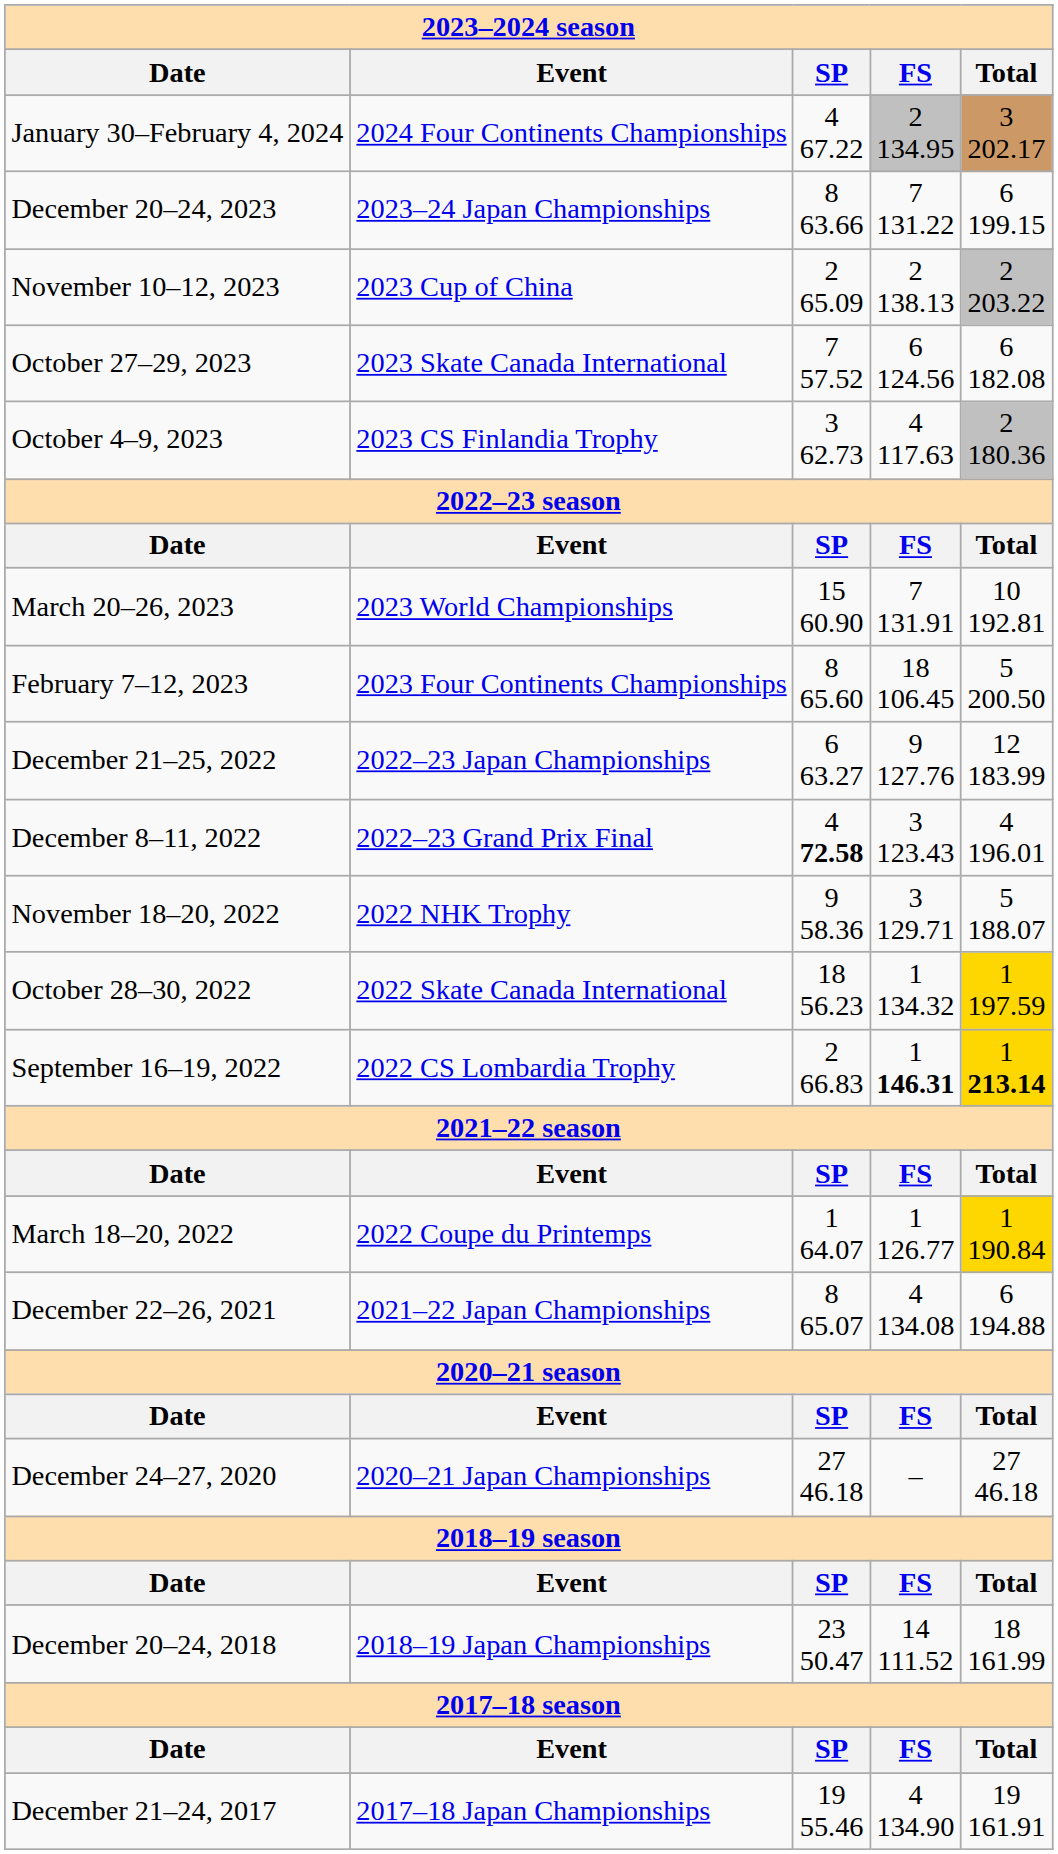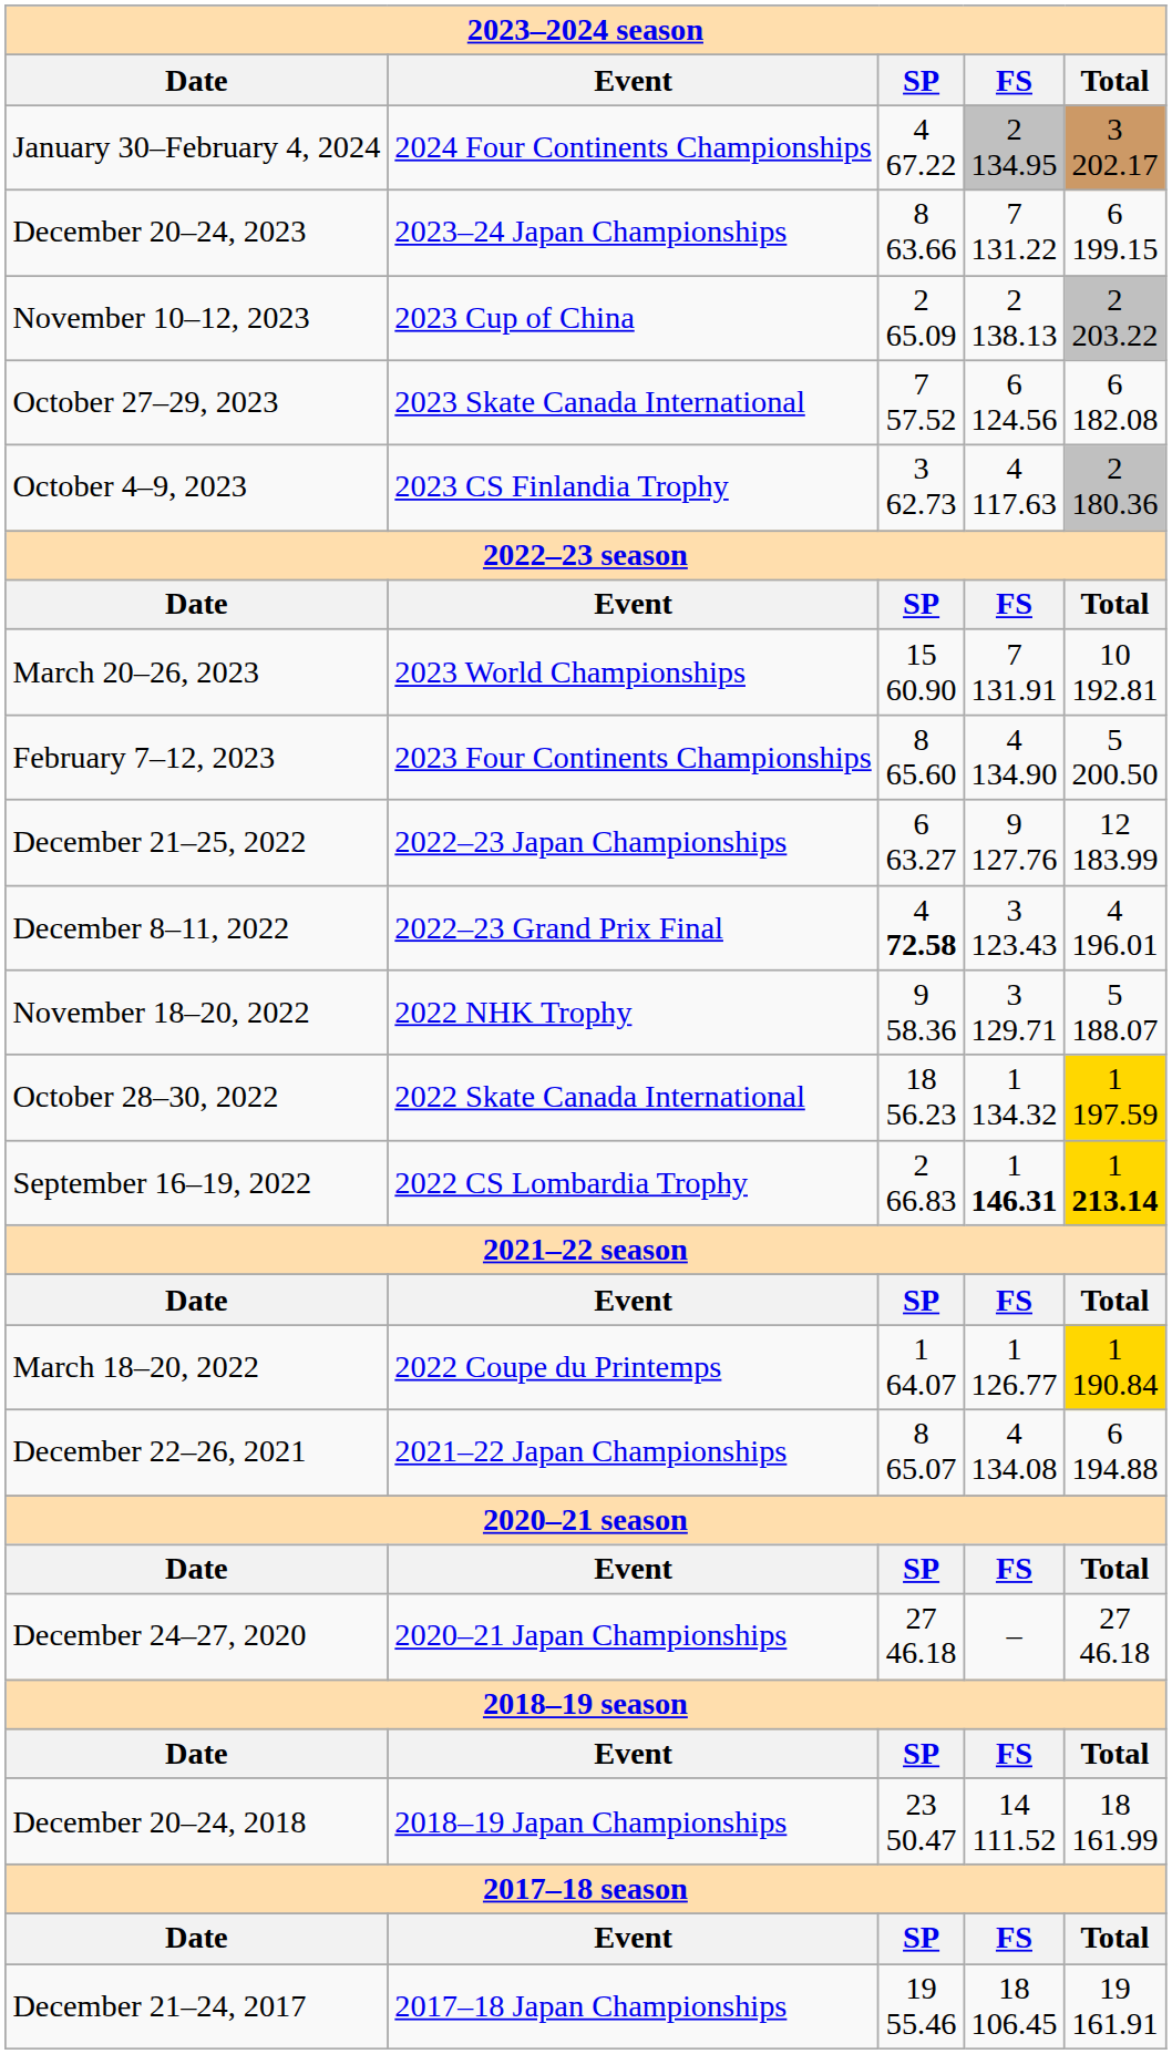 <table class="wikitable">
 <tr>
 <th style="background-color: #ffdead; " colspan=5 align=center><a href='#'><strong>2023–2024 season</strong></a></th>
 </tr>
 <tr>
 <th>Date</th>
 <th>Event</th>
 <th><a href='#'>SP</a></th>
 <th><a href='#'>FS</a></th>
 <th>Total</th>
 </tr>
 <tr>
 <td>January 30–February 4, 2024</td>
 <td><a href='#'>2024 Four Continents Championships</a></td>
 <td align=center>4 <br> 67.22</td>
 <td align=center bgcolor=silver>2 <br> 134.95</td>
 <td align=center bgcolor=cc9966>3 <br> 202.17</td>
 </tr>
 <tr>
 <td>December 20–24, 2023</td>
 <td><a href='#'>2023–24 Japan Championships</a></td>
 <td align=center>8 <br> 63.66</td>
 <td align=center>7 <br> 131.22</td>
 <td align=center>6 <br> 199.15</td>
 </tr>
 <tr>
 <td>November 10–12, 2023</td>
 <td><a href='#'>2023 Cup of China</a></td>
 <td align=center>2 <br> 65.09</td>
 <td align=center>2 <br> 138.13</td>
 <td align=center bgcolor=silver>2 <br> 203.22</td>
 </tr>
 <tr>
 <td>October 27–29, 2023</td>
 <td><a href='#'>2023 Skate Canada International</a></td>
 <td align=center>7 <br> 57.52</td>
 <td align=center>6 <br> 124.56</td>
 <td align=center>6 <br> 182.08</td>
 </tr>
 <tr>
 <td>October 4–9, 2023</td>
 <td><a href='#'>2023 CS Finlandia Trophy</a></td>
 <td align=center>3 <br> 62.73</td>
 <td align=center>4 <br> 117.63</td>
 <td align=center bgcolor=silver>2 <br> 180.36</td>
 </tr>
 <tr>
 <th style="background-color: #ffdead;" colspan=5><a href='#'>2022–23 season</a></th>
 </tr>
 <tr>
 <th>Date</th>
 <th>Event</th>
 <th><a href='#'>SP</a></th>
 <th><a href='#'>FS</a></th>
 <th>Total</th>
 </tr>
 <tr>
 <td>March 20–26, 2023</td>
 <td><a href='#'>2023 World Championships</a></td>
 <td align=center>15 <br> 60.90</td>
 <td align=center>7 <br> 131.91</td>
 <td align=center>10 <br> 192.81</td>
 </tr>
 <tr>
 <td>February 7–12, 2023</td>
 <td><a href='#'>2023 Four Continents Championships</a></td>
 <td align=center>8 <br> 65.60</td>
-<td align=center>18 <br> 106.45</td>
+<td align=center>4 <br> 134.90</td>
 <td align=center>5 <br> 200.50</td>
 </tr>
 <tr>
 <td>December 21–25, 2022</td>
 <td><a href='#'>2022–23 Japan Championships</a></td>
 <td align=center>6 <br> 63.27</td>
 <td align=center>9 <br> 127.76</td>
 <td align=center>12 <br> 183.99</td>
 </tr>
 <tr>
 <td>December 8–11, 2022</td>
 <td><a href='#'>2022–23 Grand Prix Final</a></td>
 <td align=center>4 <br> <strong>72.58</strong></td>
 <td align=center>3 <br> 123.43</td>
 <td align=center>4 <br> 196.01</td>
 </tr>
 <tr>
 <td>November 18–20, 2022</td>
 <td><a href='#'>2022 NHK Trophy</a></td>
 <td align=center>9 <br> 58.36</td>
 <td align=center>3 <br> 129.71</td>
 <td align=center>5 <br> 188.07</td>
 </tr>
 <tr>
 <td>October 28–30, 2022</td>
 <td><a href='#'>2022 Skate Canada International</a></td>
 <td align=center>18 <br> 56.23</td>
 <td align=center>1 <br> 134.32</td>
 <td align=center bgcolor=gold>1 <br> 197.59</td>
 </tr>
 <tr>
 <td>September 16–19, 2022</td>
 <td><a href='#'>2022 CS Lombardia Trophy</a></td>
 <td align=center>2 <br> 66.83</td>
 <td align=center>1 <br> <strong>146.31</strong></td>
 <td align=center bgcolor=gold>1 <br> <strong>213.14</strong></td>
 </tr>
 <tr>
 <th style="background-color: #ffdead;" colspan=5><a href='#'>2021–22 season</a></th>
 </tr>
 <tr>
 <th>Date</th>
 <th>Event</th>
 <th><a href='#'>SP</a></th>
 <th><a href='#'>FS</a></th>
 <th>Total</th>
 </tr>
 <tr>
 <td>March 18–20, 2022</td>
 <td><a href='#'>2022 Coupe du Printemps</a></td>
 <td align=center>1 <br> 64.07</td>
 <td align=center>1 <br> 126.77</td>
 <td align=center bgcolor=gold>1 <br> 190.84</td>
 </tr>
 <tr>
 <td>December 22–26, 2021</td>
 <td><a href='#'>2021–22 Japan Championships</a></td>
 <td align=center>8 <br> 65.07</td>
 <td align=center>4 <br> 134.08</td>
 <td align=center>6 <br> 194.88</td>
 </tr>
 <tr>
 <th style="background-color: #ffdead;" colspan=5><a href='#'>2020–21 season</a></th>
 </tr>
 <tr>
 <th>Date</th>
 <th>Event</th>
 <th><a href='#'>SP</a></th>
 <th><a href='#'>FS</a></th>
 <th>Total</th>
 </tr>
 <tr>
 <td>December 24–27, 2020</td>
 <td><a href='#'>2020–21 Japan Championships</a></td>
 <td align=center>27 <br> 46.18</td>
 <td align=center>–</td>
 <td align=center>27 <br> 46.18</td>
 </tr>
 <tr>
 <th style="background-color: #ffdead;" colspan=5><a href='#'>2018–19 season</a></th>
 </tr>
 <tr>
 <th>Date</th>
 <th>Event</th>
 <th><a href='#'>SP</a></th>
 <th><a href='#'>FS</a></th>
 <th>Total</th>
 </tr>
 <tr>
 <td>December 20–24, 2018</td>
 <td><a href='#'>2018–19 Japan Championships</a></td>
 <td align=center>23 <br> 50.47</td>
 <td align=center>14 <br> 111.52</td>
 <td align=center>18 <br> 161.99</td>
 </tr>
 <tr>
 <th style="background-color: #ffdead;" colspan=5><a href='#'>2017–18 season</a></th>
 </tr>
 <tr>
 <th>Date</th>
 <th>Event</th>
 <th><a href='#'>SP</a></th>
 <th><a href='#'>FS</a></th>
 <th>Total</th>
 </tr>
 <tr>
 <td>December 21–24, 2017</td>
 <td><a href='#'>2017–18 Japan Championships</a></td>
 <td align=center>19 <br> 55.46</td>
-<td align=center>4 <br> 134.90</td>
+<td align=center>18 <br> 106.45</td>
 <td align=center>19 <br> 161.91</td>
 </tr>
 </table>
